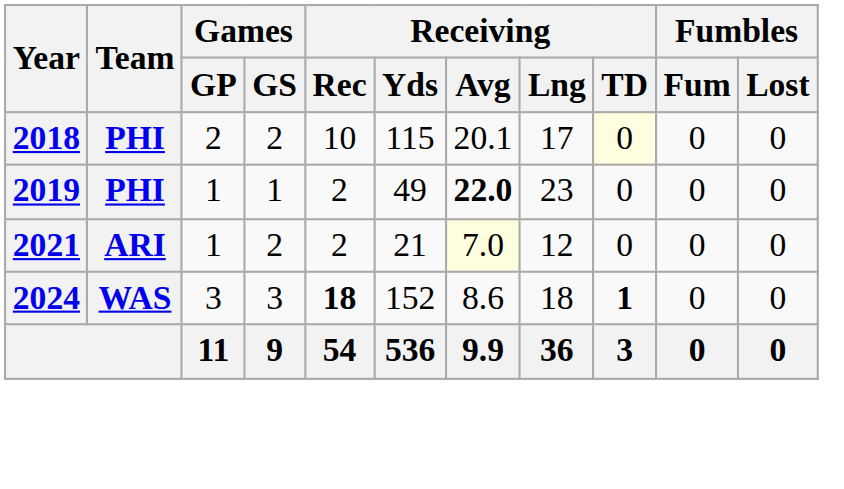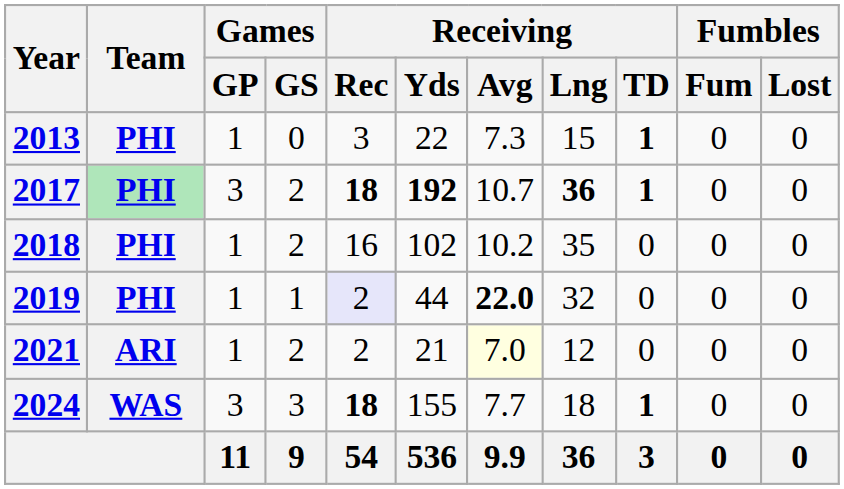 <table class="wikitable" style="text-align:center;">
 <tr>
 <th rowspan="2">Year</th>
 <th rowspan="2">Team</th>
 <th colspan="2">Games</th>
 <th colspan="5">Receiving</th>
 <th colspan="2">Fumbles</th>
 </tr>
 <tr>
 <th>GP</th>
 <th>GS</th>
 <th>Rec</th>
 <th>Yds</th>
 <th>Avg</th>
 <th>Lng</th>
 <th>TD</th>
 <th>Fum</th>
 <th>Lost</th>
 </tr>
 <tr>
+<th><a href='#'>2013</a></th>
+<th><a href='#'>PHI</a></th>
+<td>1</td>
+<td>0</td>
+<td>3</td>
+<td>22</td>
+<td>7.3</td>
+<td>15</td>
+<td><strong>1</strong></td>
+<td>0</td>
+<td>0</td>
+</tr>
+<tr>
+<th><a href='#'>2017</a></th>
+<th style="background:#afe6ba; width:3em;"><a href='#'>PHI</a></th>
+<td>3</td>
+<td>2</td>
+<td><strong>18</strong></td>
+<td><strong>192</strong></td>
+<td>10.7</td>
+<td><strong>36</strong></td>
+<td><strong>1</strong></td>
+<td>0</td>
+<td>0</td>
+</tr>
+<tr>
 <th><a href='#'>2018</a></th>
 <th><a href='#'>PHI</a></th>
+<td>1</td>
 <td>2</td>
-<td>2</td>
-<td>10</td>
-<td>115</td>
-<td>20.1</td>
-<td>17</td>
-<td style="background: lightyellow;">0</td>
+<td>16</td>
+<td>102</td>
+<td>10.2</td>
+<td>35</td>
+<td>0</td>
 <td>0</td>
 <td>0</td>
 </tr>
 <tr>
 <th><a href='#'>2019</a></th>
 <th><a href='#'>PHI</a></th>
 <td>1</td>
 <td>1</td>
-<td>2</td>
-<td>49</td>
+<td style="background: lavender;">2</td>
+<td>44</td>
 <td><strong>22.0</strong></td>
-<td>23</td>
+<td>32</td>
 <td>0</td>
 <td>0</td>
 <td>0</td>
 </tr>
 <tr>
 <th><a href='#'>2021</a></th>
 <th><a href='#'>ARI</a></th>
 <td>1</td>
 <td>2</td>
 <td>2</td>
 <td>21</td>
 <td style="background: lightyellow;">7.0</td>
 <td>12</td>
 <td>0</td>
 <td>0</td>
 <td>0</td>
 </tr>
 <tr>
 <th><a href='#'>2024</a></th>
 <th><a href='#'>WAS</a></th>
 <td>3</td>
 <td>3</td>
 <td><strong>18</strong></td>
-<td>152</td>
-<td>8.6</td>
+<td>155</td>
+<td>7.7</td>
 <td>18</td>
 <td><strong>1</strong></td>
 <td>0</td>
 <td>0</td>
 </tr>
 <tr>
 <th colspan="2"></th>
 <th>11</th>
 <th>9</th>
 <th>54</th>
 <th>536</th>
 <th>9.9</th>
 <th>36</th>
 <th>3</th>
 <th>0</th>
 <th>0</th>
 </tr>
 </table>
